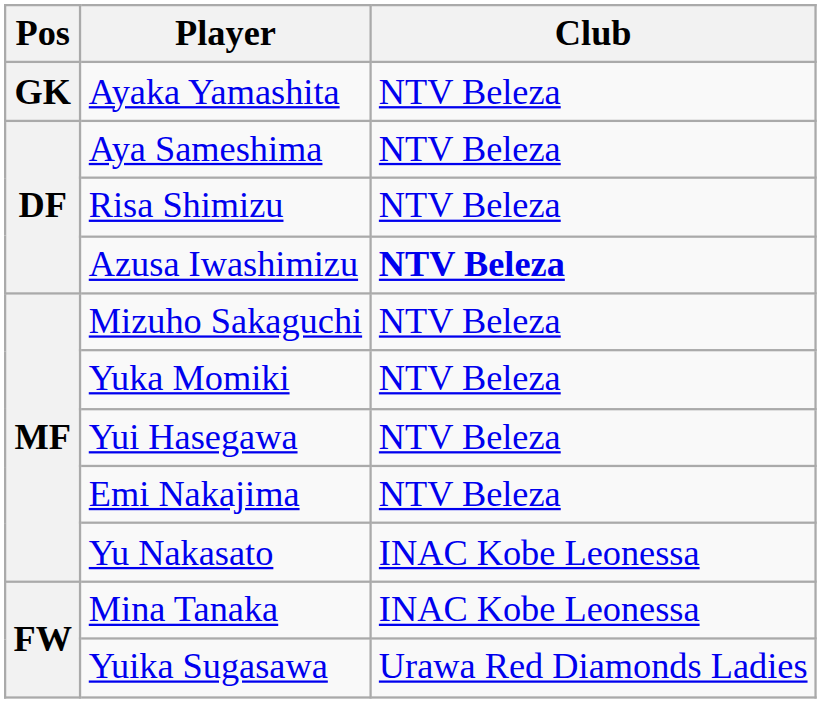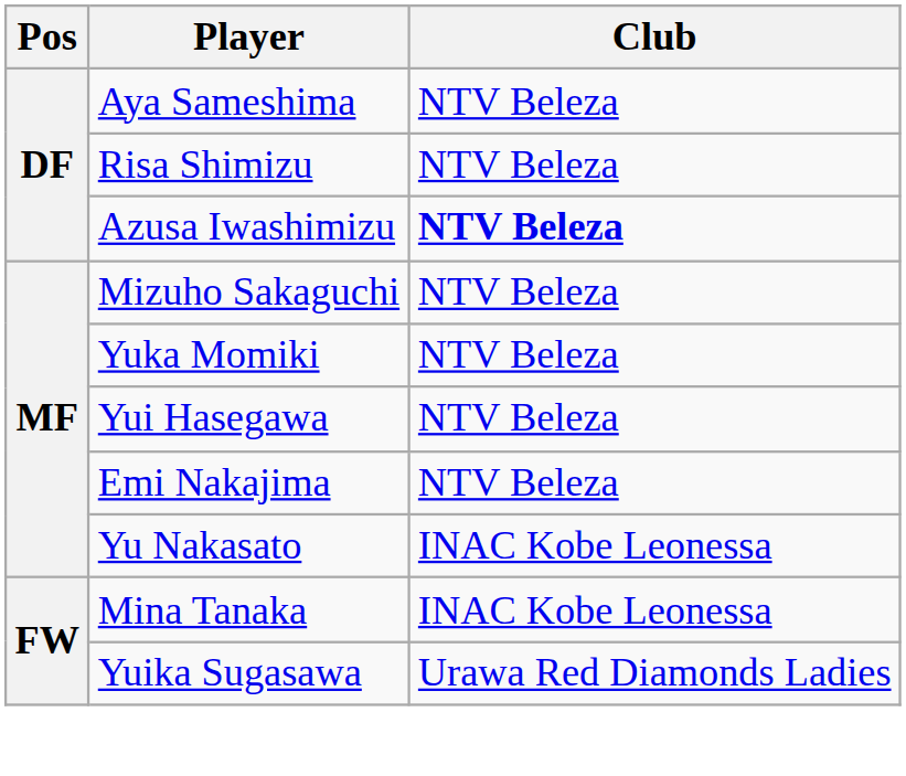 <table class="wikitable">
 <tr>
 <th>Pos</th>
 <th>Player</th>
 <th>Club</th>
-</tr>
-<tr>
-<th rowspan=1>GK</th>
-<td> <a href='#'>Ayaka Yamashita</a></td>
-<td><a href='#'>NTV Beleza</a></td>
 </tr>
 <tr>
 <th rowspan=3>DF</th>
 <td> <a href='#'>Aya Sameshima</a></td>
 <td><a href='#'>NTV Beleza</a></td>
 </tr>
 <tr>
 <td> <a href='#'>Risa Shimizu</a></td>
 <td><a href='#'>NTV Beleza</a></td>
 </tr>
 <tr>
 <td> <a href='#'>Azusa Iwashimizu</a></td>
 <td><strong><a href='#'>NTV Beleza</a></strong></td>
 </tr>
 <tr>
 <th rowspan=5>MF</th>
 <td> <a href='#'>Mizuho Sakaguchi</a></td>
 <td><a href='#'>NTV Beleza</a></td>
 </tr>
 <tr>
 <td> <a href='#'>Yuka Momiki</a></td>
 <td><a href='#'>NTV Beleza</a></td>
 </tr>
 <tr>
 <td> <a href='#'>Yui Hasegawa</a></td>
 <td><a href='#'>NTV Beleza</a></td>
 </tr>
 <tr>
 <td> <a href='#'>Emi Nakajima</a></td>
 <td><a href='#'>NTV Beleza</a></td>
 </tr>
 <tr>
 <td> <a href='#'>Yu Nakasato</a></td>
 <td><a href='#'>INAC Kobe Leonessa</a></td>
 </tr>
 <tr>
 <th rowspan=2>FW</th>
 <td> <a href='#'>Mina Tanaka</a></td>
 <td><a href='#'>INAC Kobe Leonessa</a></td>
 </tr>
 <tr>
 <td> <a href='#'>Yuika Sugasawa</a></td>
 <td><a href='#'>Urawa Red Diamonds Ladies</a></td>
 </tr>
 </table>
